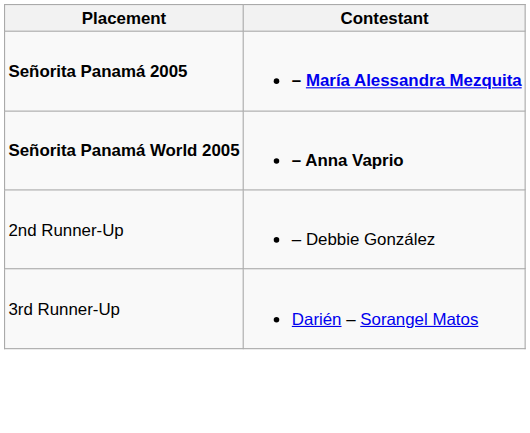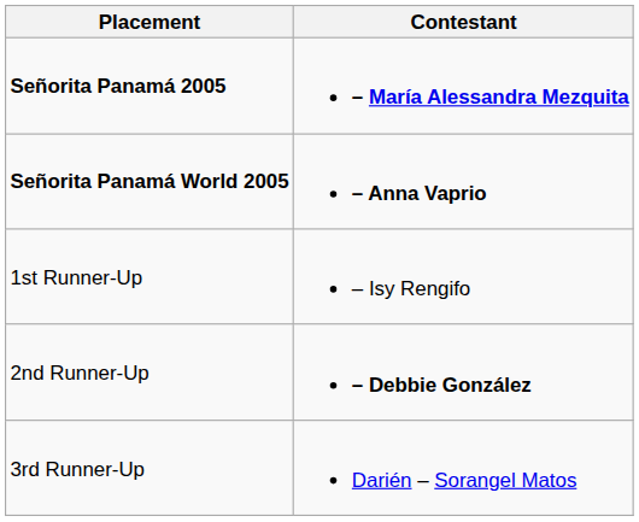 <table class="wikitable sortable" style="font-size: 95%;">
 <tr>
 <th>Placement</th>
 <th>Contestant</th>
 </tr>
 <tr>
 <td><strong>Señorita Panamá 2005</strong></td>
 <td><br><ul><li><strong> – <a href='#'>María Alessandra Mezquita</a></strong></li></ul></td>
 </tr>
 <tr>
 <td><strong>Señorita Panamá World 2005</strong></td>
 <td><br><ul><li><strong> – Anna Vaprio</strong></li></ul></td>
 </tr>
 <tr>
+<td>1st Runner-Up</td>
+<td><br><ul><li> – Isy Rengifo</li></ul></td>
+</tr>
+<tr>
 <td>2nd Runner-Up</td>
-<td><br><ul><li> – Debbie González</li></ul></td>
+<td><strong><br><ul><li> – Debbie González</li></ul></strong></td>
 </tr>
 <tr>
 <td>3rd Runner-Up</td>
 <td><br><ul><li> <a href='#'>Darién</a> – <a href='#'>Sorangel Matos</a></li></ul></td>
 </tr>
 </table>
